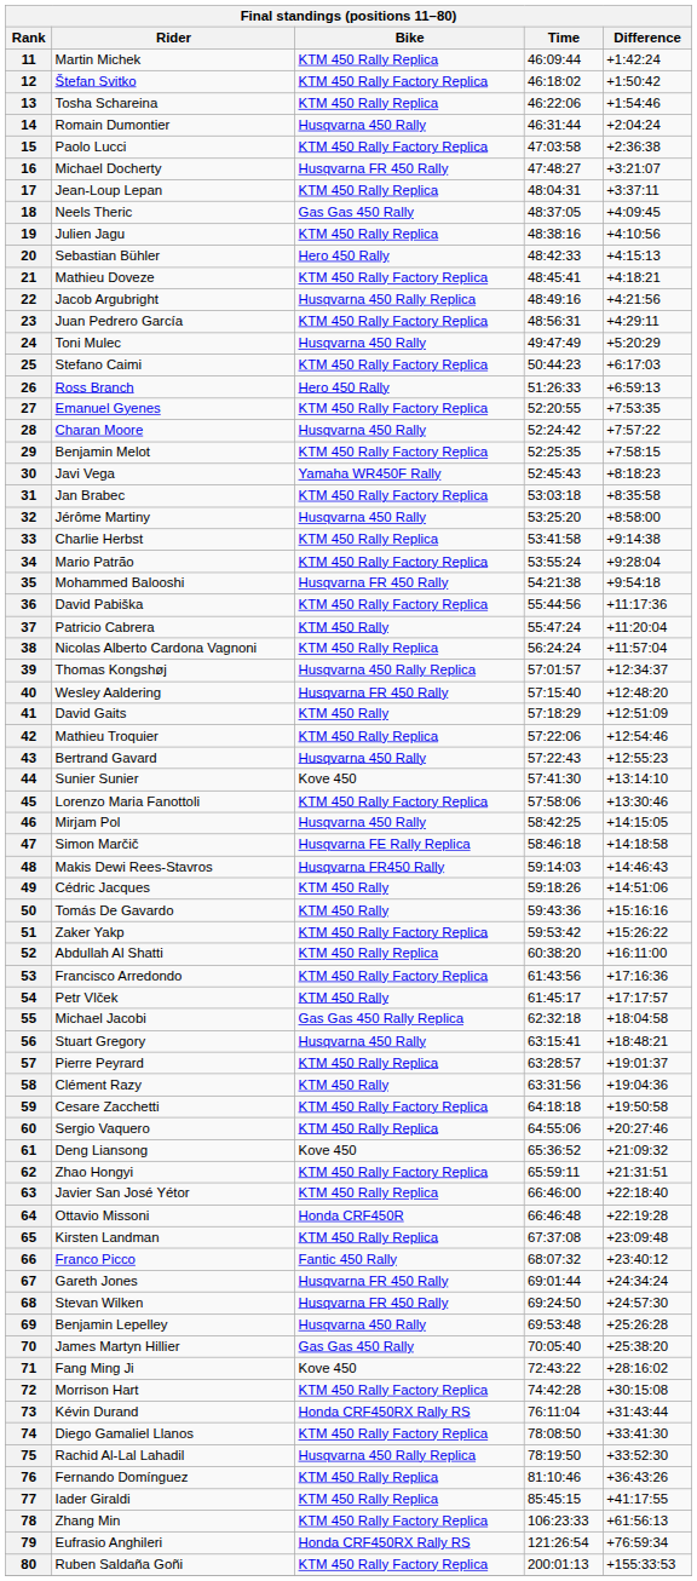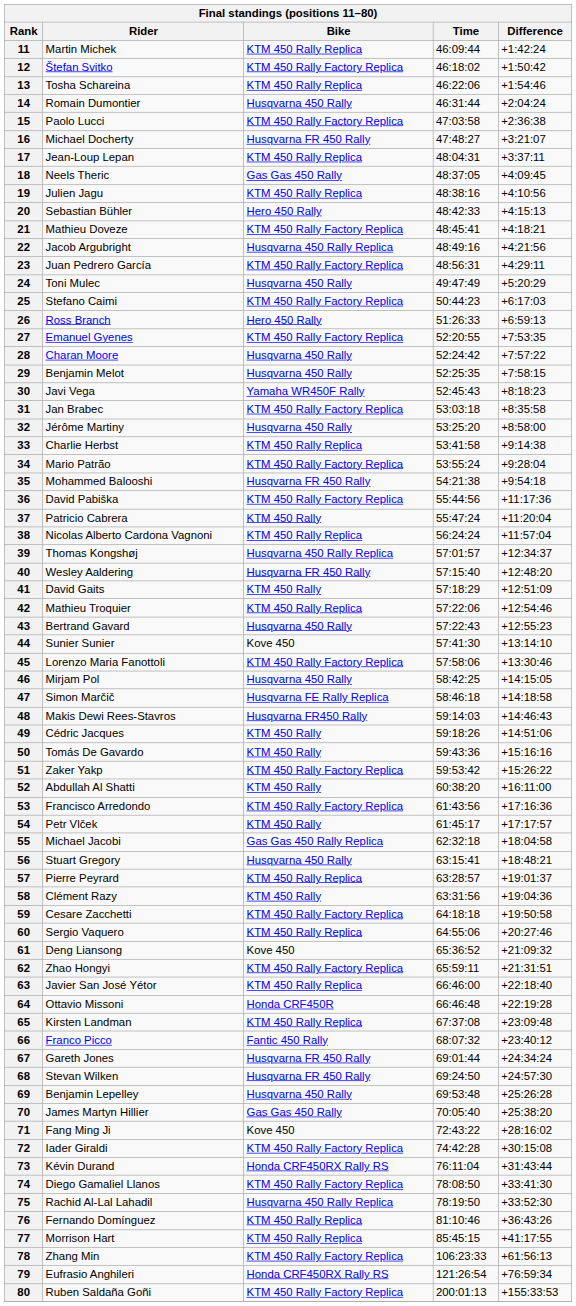 <table class="collapsible collapsed wikitable" style="width:50em;margin-top:-1px;">
 <tr>
 <th colspan="5">Final standings (positions 11–80)</th>
 </tr>
 <tr>
 <th>Rank</th>
 <th>Rider</th>
 <th>Bike</th>
 <th>Time</th>
 <th>Difference</th>
 </tr>
 <tr>
 <th>11</th>
 <td> Martin Michek</td>
 <td><a href='#'>KTM 450 Rally Replica</a></td>
 <td>46:09:44</td>
 <td>+1:42:24</td>
 </tr>
 <tr>
 <th>12</th>
 <td> <a href='#'>Štefan Svitko</a></td>
 <td><a href='#'>KTM 450 Rally Factory Replica</a></td>
 <td>46:18:02</td>
 <td>+1:50:42</td>
 </tr>
 <tr>
 <th>13</th>
 <td> Tosha Schareina</td>
 <td><a href='#'>KTM 450 Rally Replica</a></td>
 <td>46:22:06</td>
 <td>+1:54:46</td>
 </tr>
 <tr>
 <th>14</th>
 <td> Romain Dumontier</td>
 <td><a href='#'>Husqvarna 450 Rally</a></td>
 <td>46:31:44</td>
 <td>+2:04:24</td>
 </tr>
 <tr>
 <th>15</th>
 <td> Paolo Lucci</td>
 <td><a href='#'>KTM 450 Rally Factory Replica</a></td>
 <td>47:03:58</td>
 <td>+2:36:38</td>
 </tr>
 <tr>
 <th>16</th>
 <td> Michael Docherty</td>
 <td><a href='#'>Husqvarna FR 450 Rally</a></td>
 <td>47:48:27</td>
 <td>+3:21:07</td>
 </tr>
 <tr>
 <th>17</th>
 <td> Jean-Loup Lepan</td>
 <td><a href='#'>KTM 450 Rally Replica</a></td>
 <td>48:04:31</td>
 <td>+3:37:11</td>
 </tr>
 <tr>
 <th>18</th>
 <td> Neels Theric</td>
 <td><a href='#'>Gas Gas 450 Rally</a></td>
 <td>48:37:05</td>
 <td>+4:09:45</td>
 </tr>
 <tr>
 <th>19</th>
 <td> Julien Jagu</td>
 <td><a href='#'>KTM 450 Rally Replica</a></td>
 <td>48:38:16</td>
 <td>+4:10:56</td>
 </tr>
 <tr>
 <th>20</th>
 <td> Sebastian Bühler</td>
 <td><a href='#'>Hero 450 Rally</a></td>
 <td>48:42:33</td>
 <td>+4:15:13</td>
 </tr>
 <tr>
 <th>21</th>
 <td> Mathieu Doveze</td>
 <td><a href='#'>KTM 450 Rally Factory Replica</a></td>
 <td>48:45:41</td>
 <td>+4:18:21</td>
 </tr>
 <tr>
 <th>22</th>
 <td> Jacob Argubright</td>
 <td><a href='#'>Husqvarna 450 Rally Replica</a></td>
 <td>48:49:16</td>
 <td>+4:21:56</td>
 </tr>
 <tr>
 <th>23</th>
 <td> Juan Pedrero García</td>
 <td><a href='#'>KTM 450 Rally Factory Replica</a></td>
 <td>48:56:31</td>
 <td>+4:29:11</td>
 </tr>
 <tr>
 <th>24</th>
 <td> Toni Mulec</td>
 <td><a href='#'>Husqvarna 450 Rally</a></td>
 <td>49:47:49</td>
 <td>+5:20:29</td>
 </tr>
 <tr>
 <th>25</th>
 <td> Stefano Caimi</td>
 <td><a href='#'>KTM 450 Rally Factory Replica</a></td>
 <td>50:44:23</td>
 <td>+6:17:03</td>
 </tr>
 <tr>
 <th>26</th>
 <td> <a href='#'>Ross Branch</a></td>
 <td><a href='#'>Hero 450 Rally</a></td>
 <td>51:26:33</td>
 <td>+6:59:13</td>
 </tr>
 <tr>
 <th>27</th>
 <td> <a href='#'>Emanuel Gyenes</a></td>
 <td><a href='#'>KTM 450 Rally Factory Replica</a></td>
 <td>52:20:55</td>
 <td>+7:53:35</td>
 </tr>
 <tr>
 <th>28</th>
 <td> <a href='#'>Charan Moore</a></td>
 <td><a href='#'>Husqvarna 450 Rally</a></td>
 <td>52:24:42</td>
 <td>+7:57:22</td>
 </tr>
 <tr>
 <th>29</th>
 <td> Benjamin Melot</td>
-<td><a href='#'>KTM 450 Rally Factory Replica</a></td>
+<td><a href='#'>Husqvarna 450 Rally</a></td>
 <td>52:25:35</td>
 <td>+7:58:15</td>
 </tr>
 <tr>
 <th>30</th>
 <td> Javi Vega</td>
 <td><a href='#'>Yamaha WR450F Rally</a></td>
 <td>52:45:43</td>
 <td>+8:18:23</td>
 </tr>
 <tr>
 <th>31</th>
 <td> Jan Brabec</td>
 <td><a href='#'>KTM 450 Rally Factory Replica</a></td>
 <td>53:03:18</td>
 <td>+8:35:58</td>
 </tr>
 <tr>
 <th>32</th>
 <td> Jérôme Martiny</td>
 <td><a href='#'>Husqvarna 450 Rally</a></td>
 <td>53:25:20</td>
 <td>+8:58:00</td>
 </tr>
 <tr>
 <th>33</th>
 <td> Charlie Herbst</td>
 <td><a href='#'>KTM 450 Rally Replica</a></td>
 <td>53:41:58</td>
 <td>+9:14:38</td>
 </tr>
 <tr>
 <th>34</th>
 <td> Mario Patrão</td>
 <td><a href='#'>KTM 450 Rally Factory Replica</a></td>
 <td>53:55:24</td>
 <td>+9:28:04</td>
 </tr>
 <tr>
 <th>35</th>
 <td> Mohammed Balooshi</td>
 <td><a href='#'>Husqvarna FR 450 Rally</a></td>
 <td>54:21:38</td>
 <td>+9:54:18</td>
 </tr>
 <tr>
 <th>36</th>
 <td> David Pabiška</td>
 <td><a href='#'>KTM 450 Rally Factory Replica</a></td>
 <td>55:44:56</td>
 <td>+11:17:36</td>
 </tr>
 <tr>
 <th>37</th>
 <td> Patricio Cabrera</td>
 <td><a href='#'>KTM 450 Rally</a></td>
 <td>55:47:24</td>
 <td>+11:20:04</td>
 </tr>
 <tr>
 <th>38</th>
 <td> Nicolas Alberto Cardona Vagnoni</td>
 <td><a href='#'>KTM 450 Rally Replica</a></td>
 <td>56:24:24</td>
 <td>+11:57:04</td>
 </tr>
 <tr>
 <th>39</th>
 <td> Thomas Kongshøj</td>
 <td><a href='#'>Husqvarna 450 Rally Replica</a></td>
 <td>57:01:57</td>
 <td>+12:34:37</td>
 </tr>
 <tr>
 <th>40</th>
 <td> Wesley Aaldering</td>
 <td><a href='#'>Husqvarna FR 450 Rally</a></td>
 <td>57:15:40</td>
 <td>+12:48:20</td>
 </tr>
 <tr>
 <th>41</th>
 <td> David Gaits</td>
 <td><a href='#'>KTM 450 Rally</a></td>
 <td>57:18:29</td>
 <td>+12:51:09</td>
 </tr>
 <tr>
 <th>42</th>
 <td> Mathieu Troquier</td>
 <td><a href='#'>KTM 450 Rally Replica</a></td>
 <td>57:22:06</td>
 <td>+12:54:46</td>
 </tr>
 <tr>
 <th>43</th>
 <td> Bertrand Gavard</td>
 <td><a href='#'>Husqvarna 450 Rally</a></td>
 <td>57:22:43</td>
 <td>+12:55:23</td>
 </tr>
 <tr>
 <th>44</th>
 <td> Sunier Sunier</td>
 <td>Kove 450</td>
 <td>57:41:30</td>
 <td>+13:14:10</td>
 </tr>
 <tr>
 <th>45</th>
 <td> Lorenzo Maria Fanottoli</td>
 <td><a href='#'>KTM 450 Rally Factory Replica</a></td>
 <td>57:58:06</td>
 <td>+13:30:46</td>
 </tr>
 <tr>
 <th>46</th>
 <td> Mirjam Pol</td>
 <td><a href='#'>Husqvarna 450 Rally</a></td>
 <td>58:42:25</td>
 <td>+14:15:05</td>
 </tr>
 <tr>
 <th>47</th>
 <td> Simon Marčič</td>
 <td><a href='#'>Husqvarna FE Rally Replica</a></td>
 <td>58:46:18</td>
 <td>+14:18:58</td>
 </tr>
 <tr>
 <th>48</th>
 <td> Makis Dewi Rees-Stavros</td>
 <td><a href='#'>Husqvarna FR450 Rally</a></td>
 <td>59:14:03</td>
 <td>+14:46:43</td>
 </tr>
 <tr>
 <th>49</th>
 <td> Cédric Jacques</td>
 <td><a href='#'>KTM 450 Rally</a></td>
 <td>59:18:26</td>
 <td>+14:51:06</td>
 </tr>
 <tr>
 <th>50</th>
 <td> Tomás De Gavardo</td>
 <td><a href='#'>KTM 450 Rally</a></td>
 <td>59:43:36</td>
 <td>+15:16:16</td>
 </tr>
 <tr>
 <th>51</th>
 <td> Zaker Yakp</td>
 <td><a href='#'>KTM 450 Rally Factory Replica</a></td>
 <td>59:53:42</td>
 <td>+15:26:22</td>
 </tr>
 <tr>
 <th>52</th>
 <td> Abdullah Al Shatti</td>
-<td><a href='#'>KTM 450 Rally Replica</a></td>
+<td><a href='#'>KTM 450 Rally</a></td>
 <td>60:38:20</td>
 <td>+16:11:00</td>
 </tr>
 <tr>
 <th>53</th>
 <td> Francisco Arredondo </td>
 <td><a href='#'>KTM 450 Rally Factory Replica</a></td>
 <td>61:43:56</td>
 <td>+17:16:36</td>
 </tr>
 <tr>
 <th>54</th>
 <td> Petr Vlček</td>
 <td><a href='#'>KTM 450 Rally</a></td>
 <td>61:45:17</td>
 <td>+17:17:57</td>
 </tr>
 <tr>
 <th>55</th>
 <td> Michael Jacobi</td>
 <td><a href='#'>Gas Gas 450 Rally Replica</a></td>
 <td>62:32:18</td>
 <td>+18:04:58</td>
 </tr>
 <tr>
 <th>56</th>
 <td> Stuart Gregory</td>
 <td><a href='#'>Husqvarna 450 Rally</a></td>
 <td>63:15:41</td>
 <td>+18:48:21</td>
 </tr>
 <tr>
 <th>57</th>
 <td> Pierre Peyrard</td>
 <td><a href='#'>KTM 450 Rally Replica</a></td>
 <td>63:28:57</td>
 <td>+19:01:37</td>
 </tr>
 <tr>
 <th>58</th>
 <td> Clément Razy</td>
 <td><a href='#'>KTM 450 Rally</a></td>
 <td>63:31:56</td>
 <td>+19:04:36</td>
 </tr>
 <tr>
 <th>59</th>
 <td> Cesare Zacchetti</td>
 <td><a href='#'>KTM 450 Rally Factory Replica</a></td>
 <td>64:18:18</td>
 <td>+19:50:58</td>
 </tr>
 <tr>
 <th>60</th>
 <td> Sergio Vaquero</td>
 <td><a href='#'>KTM 450 Rally Replica</a></td>
 <td>64:55:06</td>
 <td>+20:27:46</td>
 </tr>
 <tr>
 <th>61</th>
 <td> Deng Liansong</td>
 <td>Kove 450</td>
 <td>65:36:52</td>
 <td>+21:09:32</td>
 </tr>
 <tr>
 <th>62</th>
 <td> Zhao Hongyi</td>
 <td><a href='#'>KTM 450 Rally Factory Replica</a></td>
 <td>65:59:11</td>
 <td>+21:31:51</td>
 </tr>
 <tr>
 <th>63</th>
 <td> Javier San José Yétor</td>
 <td><a href='#'>KTM 450 Rally Replica</a></td>
 <td>66:46:00</td>
 <td>+22:18:40</td>
 </tr>
 <tr>
 <th>64</th>
 <td> Ottavio Missoni</td>
 <td><a href='#'>Honda CRF450R</a></td>
 <td>66:46:48</td>
 <td>+22:19:28</td>
 </tr>
 <tr>
 <th>65</th>
 <td> Kirsten Landman</td>
 <td><a href='#'>KTM 450 Rally Replica</a></td>
 <td>67:37:08</td>
 <td>+23:09:48</td>
 </tr>
 <tr>
 <th>66</th>
 <td> <a href='#'>Franco Picco</a></td>
 <td><a href='#'>Fantic 450 Rally</a></td>
 <td>68:07:32</td>
 <td>+23:40:12</td>
 </tr>
 <tr>
 <th>67</th>
 <td> Gareth Jones</td>
 <td><a href='#'>Husqvarna FR 450 Rally</a></td>
 <td>69:01:44</td>
 <td>+24:34:24</td>
 </tr>
 <tr>
 <th>68</th>
 <td> Stevan Wilken</td>
 <td><a href='#'>Husqvarna FR 450 Rally</a></td>
 <td>69:24:50</td>
 <td>+24:57:30</td>
 </tr>
 <tr>
 <th>69</th>
 <td> Benjamin Lepelley</td>
 <td><a href='#'>Husqvarna 450 Rally</a></td>
 <td>69:53:48</td>
 <td>+25:26:28</td>
 </tr>
 <tr>
 <th>70</th>
 <td> James Martyn Hillier</td>
 <td><a href='#'>Gas Gas 450 Rally</a></td>
 <td>70:05:40</td>
 <td>+25:38:20</td>
 </tr>
 <tr>
 <th>71</th>
 <td> Fang Ming Ji</td>
 <td>Kove 450</td>
 <td>72:43:22</td>
 <td>+28:16:02</td>
 </tr>
 <tr>
 <th>72</th>
-<td> Morrison Hart</td>
+<td> Iader Giraldi</td>
 <td><a href='#'>KTM 450 Rally Factory Replica</a></td>
 <td>74:42:28</td>
 <td>+30:15:08</td>
 </tr>
 <tr>
 <th>73</th>
 <td> Kévin Durand</td>
 <td><a href='#'>Honda CRF450RX Rally RS</a></td>
 <td>76:11:04</td>
 <td>+31:43:44</td>
 </tr>
 <tr>
 <th>74</th>
 <td> Diego Gamaliel Llanos</td>
 <td><a href='#'>KTM 450 Rally Factory Replica</a></td>
 <td>78:08:50</td>
 <td>+33:41:30</td>
 </tr>
 <tr>
 <th>75</th>
 <td> Rachid Al-Lal Lahadil</td>
 <td><a href='#'>Husqvarna 450 Rally Replica</a></td>
 <td>78:19:50</td>
 <td>+33:52:30</td>
 </tr>
 <tr>
 <th>76</th>
 <td> Fernando Domínguez</td>
 <td><a href='#'>KTM 450 Rally Replica</a></td>
 <td>81:10:46</td>
 <td>+36:43:26</td>
 </tr>
 <tr>
 <th>77</th>
-<td> Iader Giraldi</td>
+<td> Morrison Hart</td>
 <td><a href='#'>KTM 450 Rally Replica</a></td>
 <td>85:45:15</td>
 <td>+41:17:55</td>
 </tr>
 <tr>
 <th>78</th>
 <td> Zhang Min</td>
 <td><a href='#'>KTM 450 Rally Factory Replica</a></td>
 <td>106:23:33</td>
 <td>+61:56:13</td>
 </tr>
 <tr>
 <th>79</th>
 <td> Eufrasio Anghileri</td>
 <td><a href='#'>Honda CRF450RX Rally RS</a></td>
 <td>121:26:54</td>
 <td>+76:59:34</td>
 </tr>
 <tr>
 <th>80</th>
 <td> Ruben Saldaña Goñi</td>
 <td><a href='#'>KTM 450 Rally Factory Replica</a></td>
 <td>200:01:13</td>
 <td>+155:33:53</td>
 </tr>
 <tr>
 </tr>
 </table>
